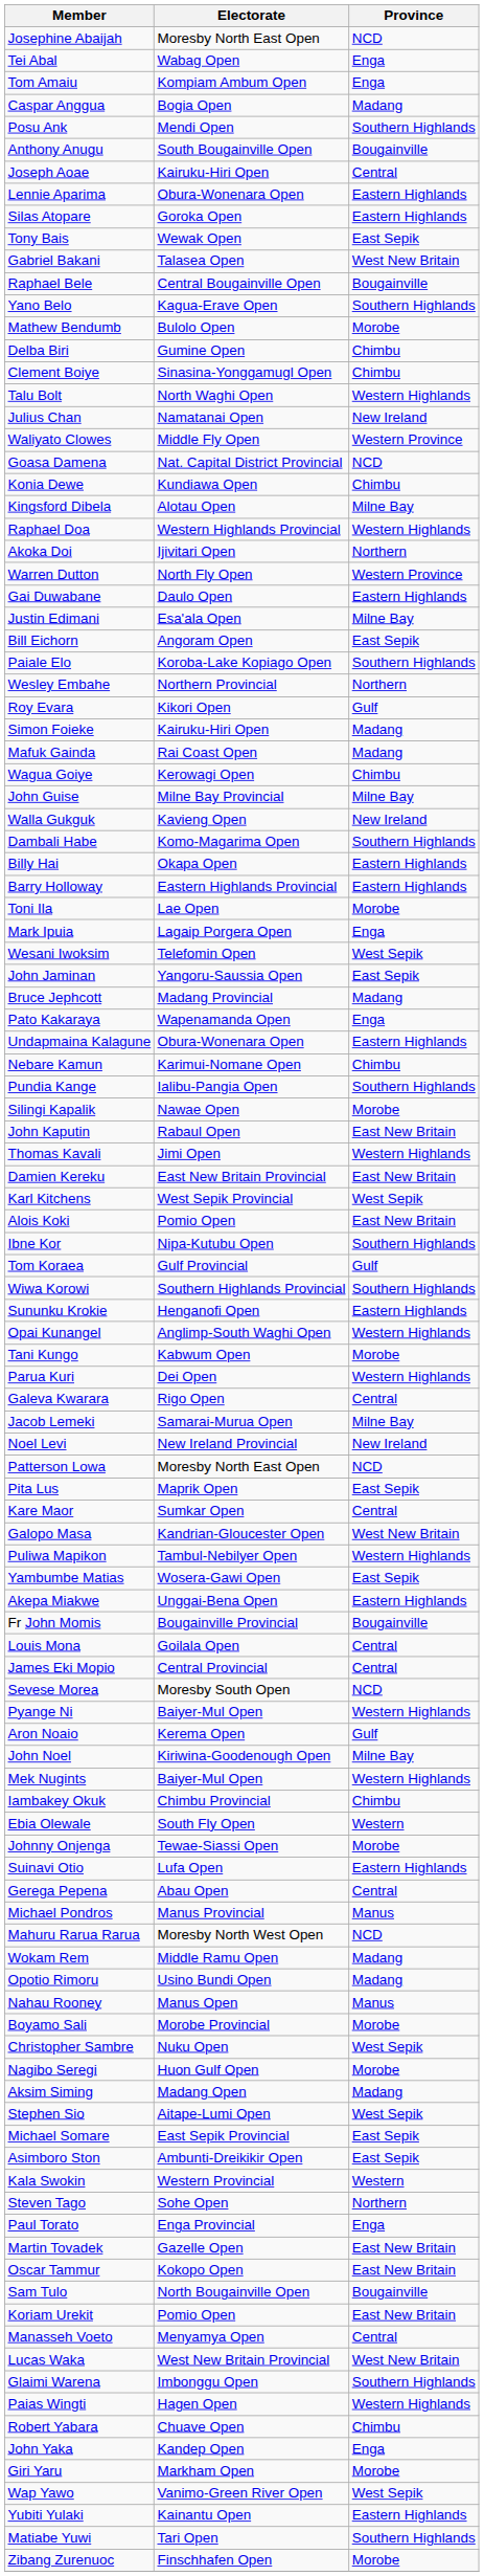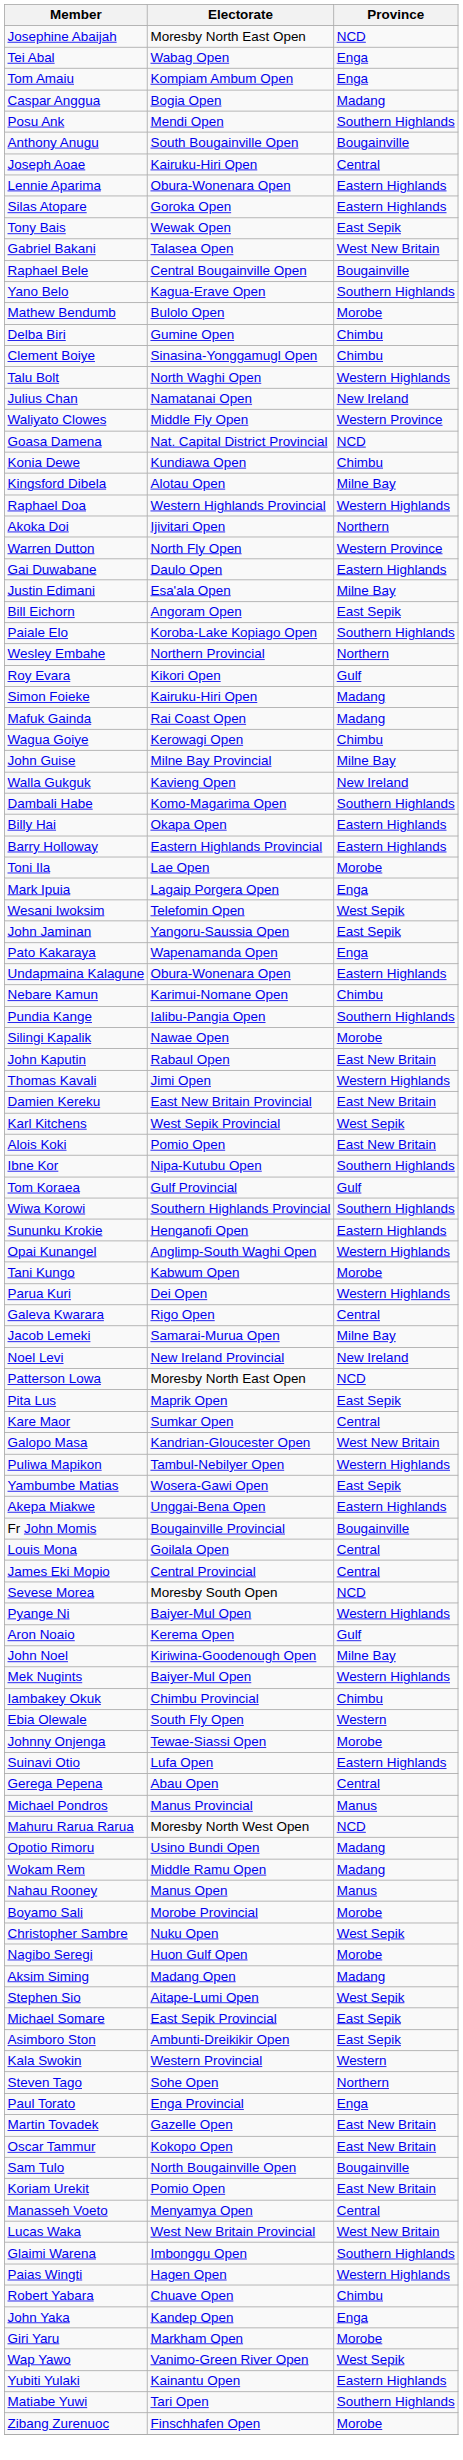 <table class="wikitable sortable">
 <tr>
 <th><strong>Member</strong></th>
 <th><strong>Electorate</strong></th>
 <th><strong>Province</strong></th>
 </tr>
 <tr>
 <td><a href='#'>Josephine Abaijah</a></td>
 <td>Moresby North East Open</td>
 <td><a href='#'>NCD</a></td>
 </tr>
 <tr>
 <td><a href='#'>Tei Abal</a></td>
 <td><a href='#'>Wabag Open</a></td>
 <td><a href='#'>Enga</a></td>
 </tr>
 <tr>
 <td><a href='#'>Tom Amaiu</a></td>
 <td><a href='#'>Kompiam Ambum Open</a></td>
 <td><a href='#'>Enga</a></td>
 </tr>
 <tr>
 <td><a href='#'>Caspar Anggua</a></td>
 <td><a href='#'>Bogia Open</a></td>
 <td><a href='#'>Madang</a></td>
 </tr>
 <tr>
 <td><a href='#'>Posu Ank</a></td>
 <td><a href='#'>Mendi Open</a></td>
 <td><a href='#'>Southern Highlands</a></td>
 </tr>
 <tr>
 <td><a href='#'>Anthony Anugu</a></td>
 <td><a href='#'>South Bougainville Open</a></td>
 <td><a href='#'>Bougainville</a></td>
 </tr>
 <tr>
 <td><a href='#'>Joseph Aoae</a> </td>
 <td><a href='#'>Kairuku-Hiri Open</a></td>
 <td><a href='#'>Central</a></td>
 </tr>
 <tr>
 <td><a href='#'>Lennie Aparima</a> </td>
 <td><a href='#'>Obura-Wonenara Open</a></td>
 <td><a href='#'>Eastern Highlands</a></td>
 </tr>
 <tr>
 <td><a href='#'>Silas Atopare</a></td>
 <td><a href='#'>Goroka Open</a></td>
 <td><a href='#'>Eastern Highlands</a></td>
 </tr>
 <tr>
 <td><a href='#'>Tony Bais</a></td>
 <td><a href='#'>Wewak Open</a></td>
 <td><a href='#'>East Sepik</a></td>
 </tr>
 <tr>
 <td><a href='#'>Gabriel Bakani</a></td>
 <td><a href='#'>Talasea Open</a></td>
 <td><a href='#'>West New Britain</a></td>
 </tr>
 <tr>
 <td><a href='#'>Raphael Bele</a></td>
 <td><a href='#'>Central Bougainville Open</a></td>
 <td><a href='#'>Bougainville</a></td>
 </tr>
 <tr>
 <td><a href='#'>Yano Belo</a></td>
 <td><a href='#'>Kagua-Erave Open</a></td>
 <td><a href='#'>Southern Highlands</a></td>
 </tr>
 <tr>
 <td><a href='#'>Mathew Bendumb</a></td>
 <td><a href='#'>Bulolo Open</a></td>
 <td><a href='#'>Morobe</a></td>
 </tr>
 <tr>
 <td><a href='#'>Delba Biri</a></td>
 <td><a href='#'>Gumine Open</a></td>
 <td><a href='#'>Chimbu</a></td>
 </tr>
 <tr>
 <td><a href='#'>Clement Boiye</a></td>
 <td><a href='#'>Sinasina-Yonggamugl Open</a></td>
 <td><a href='#'>Chimbu</a></td>
 </tr>
 <tr>
 <td><a href='#'>Talu Bolt</a></td>
 <td><a href='#'>North Waghi Open</a></td>
 <td><a href='#'>Western Highlands</a></td>
 </tr>
 <tr>
 <td><a href='#'>Julius Chan</a></td>
 <td><a href='#'>Namatanai Open</a></td>
 <td><a href='#'>New Ireland</a></td>
 </tr>
 <tr>
 <td><a href='#'>Waliyato Clowes</a></td>
 <td><a href='#'>Middle Fly Open</a></td>
 <td><a href='#'>Western Province</a></td>
 </tr>
 <tr>
 <td><a href='#'>Goasa Damena</a> </td>
 <td><a href='#'>Nat. Capital District Provincial</a></td>
 <td><a href='#'>NCD</a></td>
 </tr>
 <tr>
 <td><a href='#'>Konia Dewe</a></td>
 <td><a href='#'>Kundiawa Open</a></td>
 <td><a href='#'>Chimbu</a></td>
 </tr>
 <tr>
 <td><a href='#'>Kingsford Dibela</a></td>
 <td><a href='#'>Alotau Open</a></td>
 <td><a href='#'>Milne Bay</a></td>
 </tr>
 <tr>
 <td><a href='#'>Raphael Doa</a></td>
 <td><a href='#'>Western Highlands Provincial</a></td>
 <td><a href='#'>Western Highlands</a></td>
 </tr>
 <tr>
 <td><a href='#'>Akoka Doi</a></td>
 <td><a href='#'>Ijivitari Open</a></td>
 <td><a href='#'>Northern</a></td>
 </tr>
 <tr>
 <td><a href='#'>Warren Dutton</a></td>
 <td><a href='#'>North Fly Open</a></td>
 <td><a href='#'>Western Province</a></td>
 </tr>
 <tr>
 <td><a href='#'>Gai Duwabane</a></td>
 <td><a href='#'>Daulo Open</a></td>
 <td><a href='#'>Eastern Highlands</a></td>
 </tr>
 <tr>
 <td><a href='#'>Justin Edimani</a></td>
 <td><a href='#'>Esa'ala Open</a></td>
 <td><a href='#'>Milne Bay</a></td>
 </tr>
 <tr>
 <td><a href='#'>Bill Eichorn</a></td>
 <td><a href='#'>Angoram Open</a></td>
 <td><a href='#'>East Sepik</a></td>
 </tr>
 <tr>
 <td><a href='#'>Paiale Elo</a></td>
 <td><a href='#'>Koroba-Lake Kopiago Open</a></td>
 <td><a href='#'>Southern Highlands</a></td>
 </tr>
 <tr>
 <td><a href='#'>Wesley Embahe</a></td>
 <td><a href='#'>Northern Provincial</a></td>
 <td><a href='#'>Northern</a></td>
 </tr>
 <tr>
 <td><a href='#'>Roy Evara</a></td>
 <td><a href='#'>Kikori Open</a></td>
 <td><a href='#'>Gulf</a></td>
 </tr>
 <tr>
 <td><a href='#'>Simon Foieke</a> </td>
 <td><a href='#'>Kairuku-Hiri Open</a></td>
 <td><a href='#'>Madang</a></td>
 </tr>
 <tr>
 <td><a href='#'>Mafuk Gainda</a></td>
 <td><a href='#'>Rai Coast Open</a></td>
 <td><a href='#'>Madang</a></td>
 </tr>
 <tr>
 <td><a href='#'>Wagua Goiye</a></td>
 <td><a href='#'>Kerowagi Open</a></td>
 <td><a href='#'>Chimbu</a></td>
 </tr>
 <tr>
 <td><a href='#'>John Guise</a></td>
 <td><a href='#'>Milne Bay Provincial</a></td>
 <td><a href='#'>Milne Bay</a></td>
 </tr>
 <tr>
 <td><a href='#'>Walla Gukguk</a></td>
 <td><a href='#'>Kavieng Open</a></td>
 <td><a href='#'>New Ireland</a></td>
 </tr>
 <tr>
 <td><a href='#'>Dambali Habe</a></td>
 <td><a href='#'>Komo-Magarima Open</a></td>
 <td><a href='#'>Southern Highlands</a></td>
 </tr>
 <tr>
 <td><a href='#'>Billy Hai</a></td>
 <td><a href='#'>Okapa Open</a></td>
 <td><a href='#'>Eastern Highlands</a></td>
 </tr>
 <tr>
 <td><a href='#'>Barry Holloway</a></td>
 <td><a href='#'>Eastern Highlands Provincial</a></td>
 <td><a href='#'>Eastern Highlands</a></td>
 </tr>
 <tr>
 <td><a href='#'>Toni Ila</a></td>
 <td><a href='#'>Lae Open</a></td>
 <td><a href='#'>Morobe</a></td>
 </tr>
 <tr>
 <td><a href='#'>Mark Ipuia</a></td>
 <td><a href='#'>Lagaip Porgera Open</a></td>
 <td><a href='#'>Enga</a></td>
 </tr>
 <tr>
 <td><a href='#'>Wesani Iwoksim</a></td>
 <td><a href='#'>Telefomin Open</a></td>
 <td><a href='#'>West Sepik</a></td>
 </tr>
 <tr>
 <td><a href='#'>John Jaminan</a></td>
 <td><a href='#'>Yangoru-Saussia Open</a></td>
 <td><a href='#'>East Sepik</a></td>
 </tr>
 <tr>
-<td><a href='#'>Bruce Jephcott</a></td>
-<td><a href='#'>Madang Provincial</a></td>
-<td><a href='#'>Madang</a></td>
-</tr>
-<tr>
 <td><a href='#'>Pato Kakaraya</a></td>
 <td><a href='#'>Wapenamanda Open</a></td>
 <td><a href='#'>Enga</a></td>
 </tr>
 <tr>
 <td><a href='#'>Undapmaina Kalagune</a> </td>
 <td><a href='#'>Obura-Wonenara Open</a></td>
 <td><a href='#'>Eastern Highlands</a></td>
 </tr>
 <tr>
 <td><a href='#'>Nebare Kamun</a></td>
 <td><a href='#'>Karimui-Nomane Open</a></td>
 <td><a href='#'>Chimbu</a></td>
 </tr>
 <tr>
 <td><a href='#'>Pundia Kange</a></td>
 <td><a href='#'>Ialibu-Pangia Open</a></td>
 <td><a href='#'>Southern Highlands</a></td>
 </tr>
 <tr>
 <td><a href='#'>Silingi Kapalik</a></td>
 <td><a href='#'>Nawae Open</a></td>
 <td><a href='#'>Morobe</a></td>
 </tr>
 <tr>
 <td><a href='#'>John Kaputin</a></td>
 <td><a href='#'>Rabaul Open</a></td>
 <td><a href='#'>East New Britain</a></td>
 </tr>
 <tr>
 <td><a href='#'>Thomas Kavali</a></td>
 <td><a href='#'>Jimi Open</a></td>
 <td><a href='#'>Western Highlands</a></td>
 </tr>
 <tr>
 <td><a href='#'>Damien Kereku</a></td>
 <td><a href='#'>East New Britain Provincial</a></td>
 <td><a href='#'>East New Britain</a></td>
 </tr>
 <tr>
 <td><a href='#'>Karl Kitchens</a></td>
 <td><a href='#'>West Sepik Provincial</a></td>
 <td><a href='#'>West Sepik</a></td>
 </tr>
 <tr>
 <td><a href='#'>Alois Koki</a> </td>
 <td><a href='#'>Pomio Open</a></td>
 <td><a href='#'>East New Britain</a></td>
 </tr>
 <tr>
 <td><a href='#'>Ibne Kor</a></td>
 <td><a href='#'>Nipa-Kutubu Open</a></td>
 <td><a href='#'>Southern Highlands</a></td>
 </tr>
 <tr>
 <td><a href='#'>Tom Koraea</a></td>
 <td><a href='#'>Gulf Provincial</a></td>
 <td><a href='#'>Gulf</a></td>
 </tr>
 <tr>
 <td><a href='#'>Wiwa Korowi</a></td>
 <td><a href='#'>Southern Highlands Provincial</a></td>
 <td><a href='#'>Southern Highlands</a></td>
 </tr>
 <tr>
 <td><a href='#'>Sununku Krokie</a></td>
 <td><a href='#'>Henganofi Open</a></td>
 <td><a href='#'>Eastern Highlands</a></td>
 </tr>
 <tr>
 <td><a href='#'>Opai Kunangel</a></td>
 <td><a href='#'>Anglimp-South Waghi Open</a></td>
 <td><a href='#'>Western Highlands</a></td>
 </tr>
 <tr>
 <td><a href='#'>Tani Kungo</a></td>
 <td><a href='#'>Kabwum Open</a></td>
 <td><a href='#'>Morobe</a></td>
 </tr>
 <tr>
 <td><a href='#'>Parua Kuri</a></td>
 <td><a href='#'>Dei Open</a></td>
 <td><a href='#'>Western Highlands</a></td>
 </tr>
 <tr>
 <td><a href='#'>Galeva Kwarara</a></td>
 <td><a href='#'>Rigo Open</a></td>
 <td><a href='#'>Central</a></td>
 </tr>
 <tr>
 <td><a href='#'>Jacob Lemeki</a></td>
 <td><a href='#'>Samarai-Murua Open</a></td>
 <td><a href='#'>Milne Bay</a></td>
 </tr>
 <tr>
 <td><a href='#'>Noel Levi</a></td>
 <td><a href='#'>New Ireland Provincial</a></td>
 <td><a href='#'>New Ireland</a></td>
 </tr>
 <tr>
 <td><a href='#'>Patterson Lowa</a> </td>
 <td>Moresby North East Open</td>
 <td><a href='#'>NCD</a></td>
 </tr>
 <tr>
 <td><a href='#'>Pita Lus</a></td>
 <td><a href='#'>Maprik Open</a></td>
 <td><a href='#'>East Sepik</a></td>
 </tr>
 <tr>
 <td><a href='#'>Kare Maor</a></td>
 <td><a href='#'>Sumkar Open</a></td>
 <td><a href='#'>Central</a></td>
 </tr>
 <tr>
 <td><a href='#'>Galopo Masa</a></td>
 <td><a href='#'>Kandrian-Gloucester Open</a></td>
 <td><a href='#'>West New Britain</a></td>
 </tr>
 <tr>
 <td><a href='#'>Puliwa Mapikon</a></td>
 <td><a href='#'>Tambul-Nebilyer Open</a></td>
 <td><a href='#'>Western Highlands</a></td>
 </tr>
 <tr>
 <td><a href='#'>Yambumbe Matias</a></td>
 <td><a href='#'>Wosera-Gawi Open</a></td>
 <td><a href='#'>East Sepik</a></td>
 </tr>
 <tr>
 <td><a href='#'>Akepa Miakwe</a></td>
 <td><a href='#'>Unggai-Bena Open</a></td>
 <td><a href='#'>Eastern Highlands</a></td>
 </tr>
 <tr>
 <td>Fr <a href='#'>John Momis</a></td>
 <td><a href='#'>Bougainville Provincial</a></td>
 <td><a href='#'>Bougainville</a></td>
 </tr>
 <tr>
 <td><a href='#'>Louis Mona</a></td>
 <td><a href='#'>Goilala Open</a></td>
 <td><a href='#'>Central</a></td>
 </tr>
 <tr>
 <td><a href='#'>James Eki Mopio</a></td>
 <td><a href='#'>Central Provincial</a></td>
 <td><a href='#'>Central</a></td>
 </tr>
 <tr>
 <td><a href='#'>Sevese Morea</a></td>
 <td>Moresby South Open</td>
 <td><a href='#'>NCD</a></td>
 </tr>
 <tr>
 <td><a href='#'>Pyange Ni</a> </td>
 <td><a href='#'>Baiyer-Mul Open</a></td>
 <td><a href='#'>Western Highlands</a></td>
 </tr>
 <tr>
 <td><a href='#'>Aron Noaio</a></td>
 <td><a href='#'>Kerema Open</a></td>
 <td><a href='#'>Gulf</a></td>
 </tr>
 <tr>
 <td><a href='#'>John Noel</a></td>
 <td><a href='#'>Kiriwina-Goodenough Open</a></td>
 <td><a href='#'>Milne Bay</a></td>
 </tr>
 <tr>
 <td><a href='#'>Mek Nugints</a> </td>
 <td><a href='#'>Baiyer-Mul Open</a></td>
 <td><a href='#'>Western Highlands</a></td>
 </tr>
 <tr>
 <td><a href='#'>Iambakey Okuk</a></td>
 <td><a href='#'>Chimbu Provincial</a></td>
 <td><a href='#'>Chimbu</a></td>
 </tr>
 <tr>
 <td><a href='#'>Ebia Olewale</a></td>
 <td><a href='#'>South Fly Open</a></td>
 <td><a href='#'>Western</a></td>
 </tr>
 <tr>
 <td><a href='#'>Johnny Onjenga</a></td>
 <td><a href='#'>Tewae-Siassi Open</a></td>
 <td><a href='#'>Morobe</a></td>
 </tr>
 <tr>
 <td><a href='#'>Suinavi Otio</a></td>
 <td><a href='#'>Lufa Open</a></td>
 <td><a href='#'>Eastern Highlands</a></td>
 </tr>
 <tr>
 <td><a href='#'>Gerega Pepena</a></td>
 <td><a href='#'>Abau Open</a></td>
 <td><a href='#'>Central</a></td>
 </tr>
 <tr>
 <td><a href='#'>Michael Pondros</a></td>
 <td><a href='#'>Manus Provincial</a></td>
 <td><a href='#'>Manus</a></td>
 </tr>
 <tr>
 <td><a href='#'>Mahuru Rarua Rarua</a></td>
 <td>Moresby North West Open</td>
 <td><a href='#'>NCD</a></td>
 </tr>
 <tr>
-<td><a href='#'>Wokam Rem</a></td>
-<td><a href='#'>Middle Ramu Open</a></td>
+<td><a href='#'>Opotio Rimoru</a></td>
+<td><a href='#'>Usino Bundi Open</a></td>
 <td><a href='#'>Madang</a></td>
 </tr>
 <tr>
-<td><a href='#'>Opotio Rimoru</a></td>
-<td><a href='#'>Usino Bundi Open</a></td>
+<td><a href='#'>Wokam Rem</a></td>
+<td><a href='#'>Middle Ramu Open</a></td>
 <td><a href='#'>Madang</a></td>
 </tr>
 <tr>
 <td><a href='#'>Nahau Rooney</a></td>
 <td><a href='#'>Manus Open</a></td>
 <td><a href='#'>Manus</a></td>
 </tr>
 <tr>
 <td><a href='#'>Boyamo Sali</a></td>
 <td><a href='#'>Morobe Provincial</a></td>
 <td><a href='#'>Morobe</a></td>
 </tr>
 <tr>
 <td><a href='#'>Christopher Sambre</a></td>
 <td><a href='#'>Nuku Open</a></td>
 <td><a href='#'>West Sepik</a></td>
 </tr>
 <tr>
 <td><a href='#'>Nagibo Seregi</a></td>
 <td><a href='#'>Huon Gulf Open</a></td>
 <td><a href='#'>Morobe</a></td>
 </tr>
 <tr>
 <td><a href='#'>Aksim Siming</a></td>
 <td><a href='#'>Madang Open</a></td>
 <td><a href='#'>Madang</a></td>
 </tr>
 <tr>
 <td><a href='#'>Stephen Sio</a></td>
 <td><a href='#'>Aitape-Lumi Open</a></td>
 <td><a href='#'>West Sepik</a></td>
 </tr>
 <tr>
 <td><a href='#'>Michael Somare</a></td>
 <td><a href='#'>East Sepik Provincial</a></td>
 <td><a href='#'>East Sepik</a></td>
 </tr>
 <tr>
 <td><a href='#'>Asimboro Ston</a></td>
 <td><a href='#'>Ambunti-Dreikikir Open</a></td>
 <td><a href='#'>East Sepik</a></td>
 </tr>
 <tr>
 <td><a href='#'>Kala Swokin</a></td>
 <td><a href='#'>Western Provincial</a></td>
 <td><a href='#'>Western</a></td>
 </tr>
 <tr>
 <td><a href='#'>Steven Tago</a></td>
 <td><a href='#'>Sohe Open</a></td>
 <td><a href='#'>Northern</a></td>
 </tr>
 <tr>
 <td><a href='#'>Paul Torato</a></td>
 <td><a href='#'>Enga Provincial</a></td>
 <td><a href='#'>Enga</a></td>
 </tr>
 <tr>
 <td><a href='#'>Martin Tovadek</a></td>
 <td><a href='#'>Gazelle Open</a></td>
 <td><a href='#'>East New Britain</a></td>
 </tr>
 <tr>
 <td><a href='#'>Oscar Tammur</a></td>
 <td><a href='#'>Kokopo Open</a></td>
 <td><a href='#'>East New Britain</a></td>
 </tr>
 <tr>
 <td><a href='#'>Sam Tulo</a></td>
 <td><a href='#'>North Bougainville Open</a></td>
 <td><a href='#'>Bougainville</a></td>
 </tr>
 <tr>
 <td><a href='#'>Koriam Urekit</a> </td>
 <td><a href='#'>Pomio Open</a></td>
 <td><a href='#'>East New Britain</a></td>
 </tr>
 <tr>
 <td><a href='#'>Manasseh Voeto</a></td>
 <td><a href='#'>Menyamya Open</a></td>
 <td><a href='#'>Central</a></td>
 </tr>
 <tr>
 <td><a href='#'>Lucas Waka</a></td>
 <td><a href='#'>West New Britain Provincial</a></td>
 <td><a href='#'>West New Britain</a></td>
 </tr>
 <tr>
 <td><a href='#'>Glaimi Warena</a></td>
 <td><a href='#'>Imbonggu Open</a></td>
 <td><a href='#'>Southern Highlands</a></td>
 </tr>
 <tr>
 <td><a href='#'>Paias Wingti</a></td>
 <td><a href='#'>Hagen Open</a></td>
 <td><a href='#'>Western Highlands</a></td>
 </tr>
 <tr>
 <td><a href='#'>Robert Yabara</a></td>
 <td><a href='#'>Chuave Open</a></td>
 <td><a href='#'>Chimbu</a></td>
 </tr>
 <tr>
 <td><a href='#'>John Yaka</a></td>
 <td><a href='#'>Kandep Open</a></td>
 <td><a href='#'>Enga</a></td>
 </tr>
 <tr>
 <td><a href='#'>Giri Yaru</a></td>
 <td><a href='#'>Markham Open</a></td>
 <td><a href='#'>Morobe</a></td>
 </tr>
 <tr>
 <td><a href='#'>Wap Yawo</a></td>
 <td><a href='#'>Vanimo-Green River Open</a></td>
 <td><a href='#'>West Sepik</a></td>
 </tr>
 <tr>
 <td><a href='#'>Yubiti Yulaki</a></td>
 <td><a href='#'>Kainantu Open</a></td>
 <td><a href='#'>Eastern Highlands</a></td>
 </tr>
 <tr>
 <td><a href='#'>Matiabe Yuwi</a></td>
 <td><a href='#'>Tari Open</a></td>
 <td><a href='#'>Southern Highlands</a></td>
 </tr>
 <tr>
 <td><a href='#'>Zibang Zurenuoc</a></td>
 <td><a href='#'>Finschhafen Open</a></td>
 <td><a href='#'>Morobe</a></td>
 </tr>
 <tr>
 </tr>
 </table>
